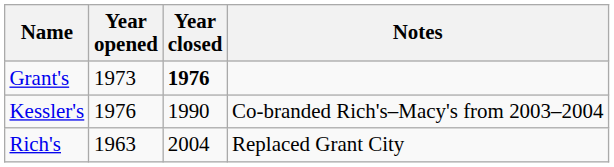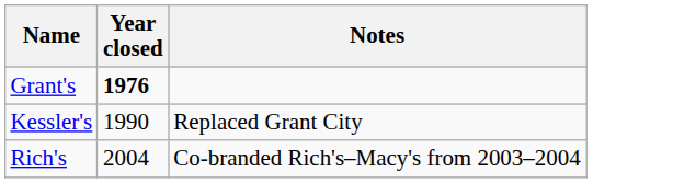 <table class="wikitable sortable">
 <tr>
 <th>Name</th>
-<th>Year<br>opened</th>
 <th>Year<br>closed</th>
 <th class="unsortable">Notes</th>
 </tr>
 <tr>
 <td><a href='#'>Grant's</a></td>
-<td>1973</td>
 <td><strong>1976</strong></td>
 <td></td>
 </tr>
 <tr>
 <td><a href='#'>Kessler's</a></td>
-<td>1976</td>
 <td>1990</td>
-<td>Co-branded Rich's–Macy's from 2003–2004</td>
+<td>Replaced Grant City</td>
 </tr>
 <tr>
 <td><a href='#'>Rich's</a></td>
-<td>1963</td>
 <td>2004</td>
-<td>Replaced Grant City</td>
+<td>Co-branded Rich's–Macy's from 2003–2004</td>
 </tr>
 </table>
